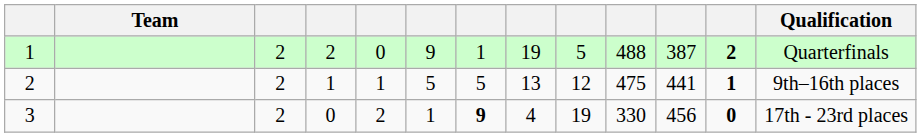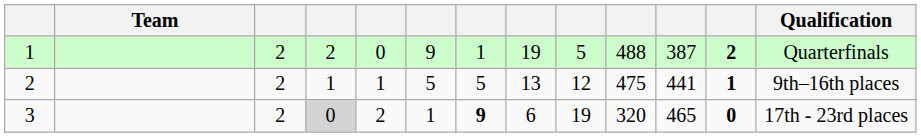 <table class="wikitable" style="text-align:center" width="730">
 <tr>
 <th width="5.5%"></th>
 <th width="22%">Team</th>
 <th width="5.5%"></th>
 <th width="5.5%"></th>
 <th width="5.5%"></th>
 <th width="5.5%"></th>
 <th width="5.5%"></th>
 <th width="5.5%"></th>
 <th width="5.5%"></th>
 <th width="5.5%"></th>
 <th width="5.5%"></th>
 <th width="5.5%"></th>
 <th width="18%">Qualification</th>
 </tr>
 <tr bgcolor="ccffcc">
 <td>1</td>
 <td style="text-align:left"></td>
 <td>2</td>
 <td>2</td>
 <td>0</td>
 <td>9</td>
 <td>1</td>
 <td>19</td>
 <td>5</td>
 <td>488</td>
 <td>387</td>
 <td><strong>2</strong></td>
 <td>Quarterfinals</td>
 </tr>
 <tr>
 <td>2</td>
 <td style="text-align:left"></td>
 <td>2</td>
 <td>1</td>
 <td>1</td>
 <td>5</td>
 <td>5</td>
 <td>13</td>
 <td>12</td>
 <td>475</td>
 <td>441</td>
 <td><strong>1</strong></td>
 <td>9th–16th places</td>
 </tr>
 <tr>
 <td>3</td>
 <td style="text-align:left"></td>
 <td>2</td>
-<td>0</td>
+<td style="background: lightgrey;">0</td>
 <td>2</td>
 <td>1</td>
 <td><strong>9</strong></td>
-<td>4</td>
+<td>6</td>
 <td>19</td>
-<td>330</td>
-<td>456</td>
+<td>320</td>
+<td>465</td>
 <td><strong>0</strong></td>
 <td>17th - 23rd places</td>
 </tr>
 </table>
